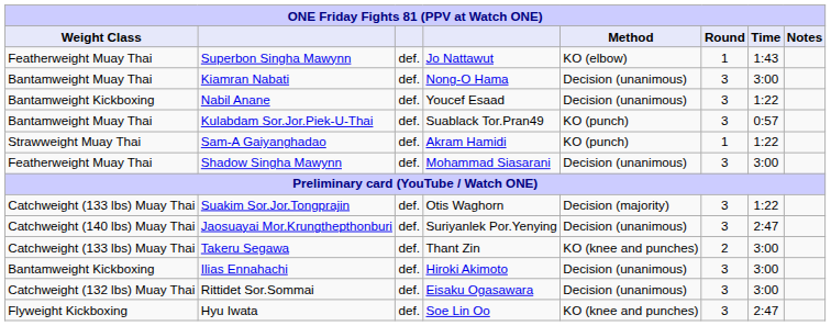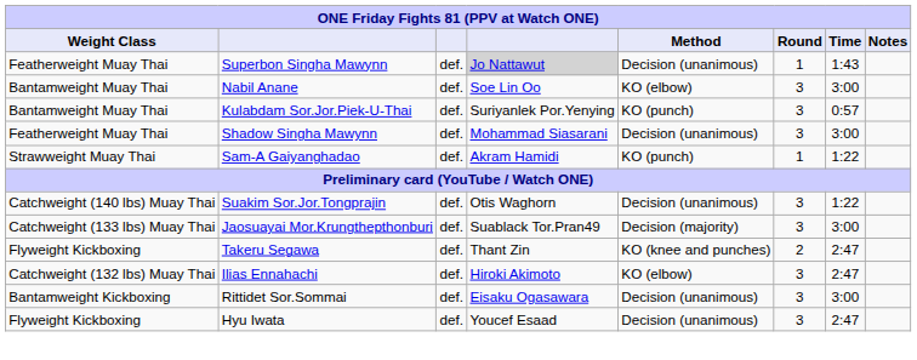 <table class="wikitable" style="font-size: 80%;">
 <tr>
 <th colspan="8" style="background-color: #ccf; color: #000080; text-align: center;"><strong>ONE Friday Fights 81 (PPV at Watch ONE)</strong></th>
 </tr>
 <tr>
 <th colspan="1" style="background-color: #E6E8FA; color: #000000; text-align: center;">Weight Class</th>
 <th colspan="1" style="background-color: #E6E8FA; color: #000000; text-align: center;"></th>
 <th colspan="1" style="background-color: #E6E8FA; color: #000000; text-align: center;"></th>
 <th colspan="1" style="background-color: #E6E8FA; color: #000000; text-align: center;"></th>
 <th colspan="1" style="background-color: #E6E8FA; color: #000000; text-align: center;">Method</th>
 <th colspan="1" style="background-color: #E6E8FA; color: #000000; text-align: center;">Round</th>
 <th colspan="1" style="background-color: #E6E8FA; color: #000000; text-align: center;">Time</th>
 <th colspan="1" style="background-color: #E6E8FA; color: #000000; text-align: center;">Notes</th>
 </tr>
 <tr>
 <td>Featherweight Muay Thai</td>
 <td> <a href='#'>Superbon Singha Mawynn</a></td>
 <td>def.</td>
-<td> <a href='#'>Jo Nattawut</a></td>
-<td>KO (elbow)</td>
+<td style="background: lightgrey;"> <a href='#'>Jo Nattawut</a></td>
+<td>Decision (unanimous)</td>
 <td align=center>1</td>
 <td align=center>1:43</td>
 <td></td>
 </tr>
 <tr>
 <td>Bantamweight Muay Thai</td>
-<td> <a href='#'>Kiamran Nabati</a></td>
+<td> <a href='#'>Nabil Anane</a></td>
 <td>def.</td>
-<td> <a href='#'>Nong-O Hama</a></td>
-<td>Decision (unanimous)</td>
+<td> <a href='#'>Soe Lin Oo</a></td>
+<td>KO (elbow)</td>
 <td align=center>3</td>
 <td align=center>3:00</td>
-<td></td>
-</tr>
-<tr>
-<td>Bantamweight Kickboxing</td>
-<td> <a href='#'>Nabil Anane</a></td>
-<td>def.</td>
-<td> Youcef Esaad</td>
-<td>Decision (unanimous)</td>
-<td align=center>3</td>
-<td align=center>1:22</td>
 <td></td>
 </tr>
 <tr>
 <td>Bantamweight Muay Thai</td>
 <td> <a href='#'>Kulabdam Sor.Jor.Piek-U-Thai</a></td>
 <td>def.</td>
-<td> Suablack Tor.Pran49</td>
+<td> Suriyanlek Por.Yenying</td>
 <td>KO (punch)</td>
 <td align=center>3</td>
 <td align=center>0:57</td>
+<td></td>
+</tr>
+<tr>
+<td>Featherweight Muay Thai</td>
+<td> <a href='#'>Shadow Singha Mawynn</a></td>
+<td>def.</td>
+<td> <a href='#'>Mohammad Siasarani</a></td>
+<td>Decision (unanimous)</td>
+<td align=center>3</td>
+<td align=center>3:00</td>
 <td></td>
 </tr>
 <tr>
 <td>Strawweight Muay Thai</td>
 <td> <a href='#'>Sam-A Gaiyanghadao</a></td>
 <td>def.</td>
 <td> <a href='#'>Akram Hamidi</a></td>
 <td>KO (punch)</td>
 <td align=center>1</td>
 <td align=center>1:22</td>
 <td></td>
 </tr>
 <tr>
-<td>Featherweight Muay Thai</td>
-<td> <a href='#'>Shadow Singha Mawynn</a></td>
+<th colspan="8" style="background-color: #ccf; color: #000080; text-align: center;"><strong>Preliminary card (YouTube / Watch ONE)</strong></th>
+</tr>
+<tr>
+<td>Catchweight (140 lbs) Muay Thai</td>
+<td> <a href='#'>Suakim Sor.Jor.Tongprajin</a></td>
 <td>def.</td>
-<td> <a href='#'>Mohammad Siasarani</a></td>
+<td> Otis Waghorn</td>
 <td>Decision (unanimous)</td>
+<td align=center>3</td>
+<td align=center>1:22</td>
+<td></td>
+</tr>
+<tr>
+<td>Catchweight (133 lbs) Muay Thai</td>
+<td> <a href='#'>Jaosuayai Mor.Krungthepthonburi</a></td>
+<td>def.</td>
+<td> Suablack Tor.Pran49</td>
+<td>Decision (majority)</td>
 <td align=center>3</td>
 <td align=center>3:00</td>
 <td></td>
 </tr>
 <tr>
-<th colspan="8" style="background-color: #ccf; color: #000080; text-align: center;"><strong>Preliminary card (YouTube / Watch ONE)</strong></th>
-</tr>
-<tr>
-<td>Catchweight (133 lbs) Muay Thai</td>
-<td> <a href='#'>Suakim Sor.Jor.Tongprajin</a></td>
+<td>Flyweight Kickboxing</td>
+<td> <a href='#'>Takeru Segawa</a></td>
 <td>def.</td>
-<td> Otis Waghorn</td>
-<td>Decision (majority)</td>
-<td align=center>3</td>
-<td align=center>1:22</td>
+<td> Thant Zin</td>
+<td>KO (knee and punches)</td>
+<td align=center>2</td>
+<td align=center>2:47</td>
 <td></td>
 </tr>
 <tr>
-<td>Catchweight (140 lbs) Muay Thai</td>
-<td> <a href='#'>Jaosuayai Mor.Krungthepthonburi</a></td>
+<td>Catchweight (132 lbs) Muay Thai</td>
+<td> <a href='#'>Ilias Ennahachi</a></td>
 <td>def.</td>
-<td> Suriyanlek Por.Yenying</td>
-<td>Decision (unanimous)</td>
+<td> <a href='#'>Hiroki Akimoto</a></td>
+<td>KO (elbow)</td>
 <td align=center>3</td>
 <td align=center>2:47</td>
 <td></td>
 </tr>
 <tr>
-<td>Catchweight (133 lbs) Muay Thai</td>
-<td> <a href='#'>Takeru Segawa</a></td>
-<td>def.</td>
-<td> Thant Zin</td>
-<td>KO (knee and punches)</td>
-<td align=center>2</td>
-<td align=center>3:00</td>
-<td></td>
-</tr>
-<tr>
 <td>Bantamweight Kickboxing</td>
-<td> <a href='#'>Ilias Ennahachi</a></td>
-<td>def.</td>
-<td> <a href='#'>Hiroki Akimoto</a></td>
-<td>Decision (unanimous)</td>
-<td align=center>3</td>
-<td align=center>3:00</td>
-<td></td>
-</tr>
-<tr>
-<td>Catchweight (132 lbs) Muay Thai</td>
 <td> Rittidet Sor.Sommai</td>
 <td>def.</td>
 <td> <a href='#'>Eisaku Ogasawara</a></td>
 <td>Decision (unanimous)</td>
 <td align=center>3</td>
 <td align=center>3:00</td>
 <td></td>
 </tr>
 <tr>
 <td>Flyweight Kickboxing</td>
 <td> Hyu Iwata</td>
 <td>def.</td>
-<td> <a href='#'>Soe Lin Oo</a></td>
-<td>KO (knee and punches)</td>
+<td> Youcef Esaad</td>
+<td>Decision (unanimous)</td>
 <td align=center>3</td>
 <td align=center>2:47</td>
 <td></td>
 </tr>
 </table>
